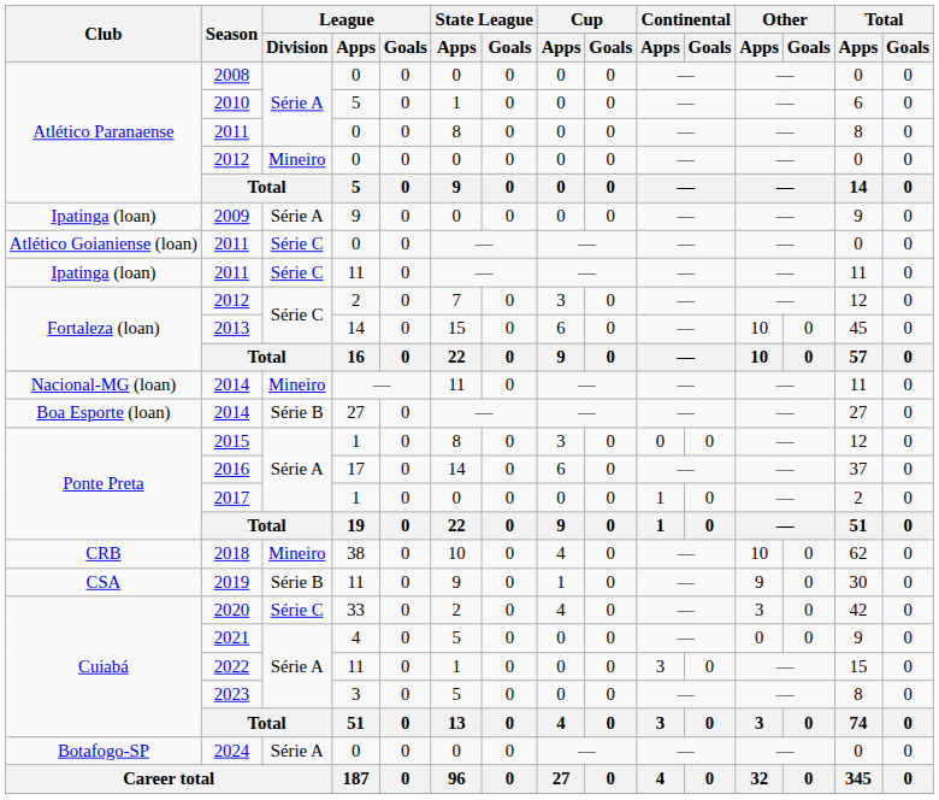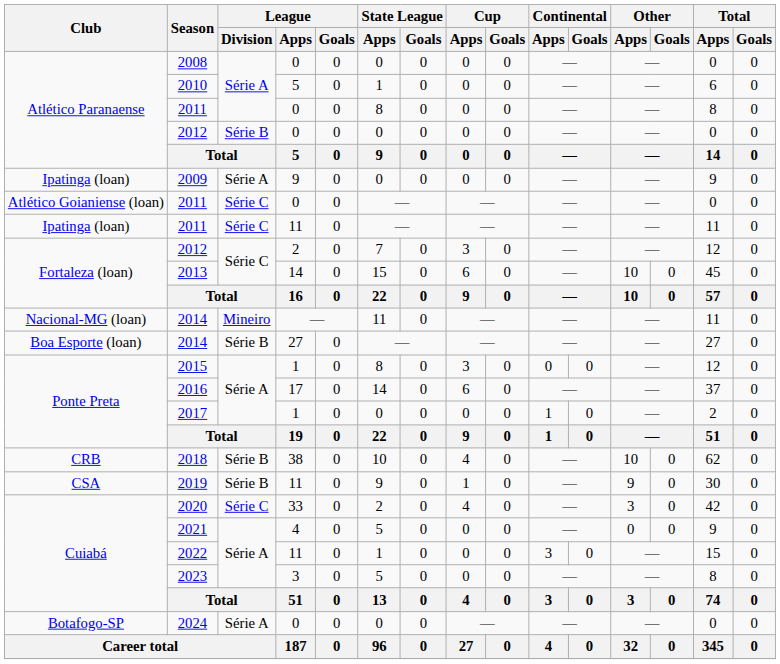 <table class="wikitable" style="text-align: center;">
 <tr>
 <th rowspan="2">Club</th>
 <th rowspan="2">Season</th>
 <th colspan="3">League</th>
 <th colspan="2">State League</th>
 <th colspan="2">Cup</th>
 <th colspan="2">Continental</th>
 <th colspan="2">Other</th>
 <th colspan="2">Total</th>
 </tr>
 <tr>
 <th>Division</th>
 <th>Apps</th>
 <th>Goals</th>
 <th>Apps</th>
 <th>Goals</th>
 <th>Apps</th>
 <th>Goals</th>
 <th>Apps</th>
 <th>Goals</th>
 <th>Apps</th>
 <th>Goals</th>
 <th>Apps</th>
 <th>Goals</th>
 </tr>
 <tr>
 <td rowspan="5" valign="center"><a href='#'>Atlético Paranaense</a></td>
 <td><a href='#'>2008</a></td>
 <td rowspan="3"><a href='#'>Série A</a></td>
 <td>0</td>
 <td>0</td>
 <td>0</td>
 <td>0</td>
 <td>0</td>
 <td>0</td>
 <td colspan="2">—</td>
 <td colspan="2">—</td>
 <td>0</td>
 <td>0</td>
 </tr>
 <tr>
 <td><a href='#'>2010</a></td>
 <td>5</td>
 <td>0</td>
 <td>1</td>
 <td>0</td>
 <td>0</td>
 <td>0</td>
 <td colspan="2">—</td>
 <td colspan="2">—</td>
 <td>6</td>
 <td>0</td>
 </tr>
 <tr>
 <td><a href='#'>2011</a></td>
 <td>0</td>
 <td>0</td>
 <td>8</td>
 <td>0</td>
 <td>0</td>
 <td>0</td>
 <td colspan="2">—</td>
 <td colspan="2">—</td>
 <td>8</td>
 <td>0</td>
 </tr>
 <tr>
 <td><a href='#'>2012</a></td>
-<td><a href='#'>Mineiro</a></td>
+<td><a href='#'>Série B</a></td>
 <td>0</td>
 <td>0</td>
 <td>0</td>
 <td>0</td>
 <td>0</td>
 <td>0</td>
 <td colspan="2">—</td>
 <td colspan="2">—</td>
 <td>0</td>
 <td>0</td>
 </tr>
 <tr>
 <th colspan="2"><strong>Total</strong></th>
 <th>5</th>
 <th>0</th>
 <th>9</th>
 <th>0</th>
 <th>0</th>
 <th>0</th>
 <th colspan="2">—</th>
 <th colspan="2">—</th>
 <th>14</th>
 <th>0</th>
 </tr>
 <tr>
 <td valign="center"><a href='#'>Ipatinga</a> (loan)</td>
 <td><a href='#'>2009</a></td>
 <td>Série A</td>
 <td>9</td>
 <td>0</td>
 <td>0</td>
 <td>0</td>
 <td>0</td>
 <td>0</td>
 <td colspan="2">—</td>
 <td colspan="2">—</td>
 <td>9</td>
 <td>0</td>
 </tr>
 <tr>
 <td valign="center"><a href='#'>Atlético Goianiense</a> (loan)</td>
 <td><a href='#'>2011</a></td>
 <td><a href='#'>Série C</a></td>
 <td>0</td>
 <td>0</td>
 <td colspan="2">—</td>
 <td colspan="2">—</td>
 <td colspan="2">—</td>
 <td colspan="2">—</td>
 <td>0</td>
 <td>0</td>
 </tr>
 <tr>
 <td valign="center"><a href='#'>Ipatinga</a> (loan)</td>
 <td><a href='#'>2011</a></td>
 <td><a href='#'>Série C</a></td>
 <td>11</td>
 <td>0</td>
 <td colspan="2">—</td>
 <td colspan="2">—</td>
 <td colspan="2">—</td>
 <td colspan="2">—</td>
 <td>11</td>
 <td>0</td>
 </tr>
 <tr>
 <td rowspan="3" valign="center"><a href='#'>Fortaleza</a> (loan)</td>
 <td><a href='#'>2012</a></td>
 <td rowspan="2">Série C</td>
 <td>2</td>
 <td>0</td>
 <td>7</td>
 <td>0</td>
 <td>3</td>
 <td>0</td>
 <td colspan="2">—</td>
 <td colspan="2">—</td>
 <td>12</td>
 <td>0</td>
 </tr>
 <tr>
 <td><a href='#'>2013</a></td>
 <td>14</td>
 <td>0</td>
 <td>15</td>
 <td>0</td>
 <td>6</td>
 <td>0</td>
 <td colspan="2">—</td>
 <td>10</td>
 <td>0</td>
 <td>45</td>
 <td>0</td>
 </tr>
 <tr>
 <th colspan="2"><strong>Total</strong></th>
 <th>16</th>
 <th>0</th>
 <th>22</th>
 <th>0</th>
 <th>9</th>
 <th>0</th>
 <th colspan="2">—</th>
 <th>10</th>
 <th>0</th>
 <th>57</th>
 <th>0</th>
 </tr>
 <tr>
 <td valign="center"><a href='#'>Nacional-MG</a> (loan)</td>
 <td><a href='#'>2014</a></td>
 <td><a href='#'>Mineiro</a></td>
 <td colspan="2">—</td>
 <td>11</td>
 <td>0</td>
 <td colspan="2">—</td>
 <td colspan="2">—</td>
 <td colspan="2">—</td>
 <td>11</td>
 <td>0</td>
 </tr>
 <tr>
 <td valign="center"><a href='#'>Boa Esporte</a> (loan)</td>
 <td><a href='#'>2014</a></td>
 <td>Série B</td>
 <td>27</td>
 <td>0</td>
 <td colspan="2">—</td>
 <td colspan="2">—</td>
 <td colspan="2">—</td>
 <td colspan="2">—</td>
 <td>27</td>
 <td>0</td>
 </tr>
 <tr>
 <td rowspan="4" valign="center"><a href='#'>Ponte Preta</a></td>
 <td><a href='#'>2015</a></td>
 <td rowspan="3">Série A</td>
 <td>1</td>
 <td>0</td>
 <td>8</td>
 <td>0</td>
 <td>3</td>
 <td>0</td>
 <td>0</td>
 <td>0</td>
 <td colspan="2">—</td>
 <td>12</td>
 <td>0</td>
 </tr>
 <tr>
 <td><a href='#'>2016</a></td>
 <td>17</td>
 <td>0</td>
 <td>14</td>
 <td>0</td>
 <td>6</td>
 <td>0</td>
 <td colspan="2">—</td>
 <td colspan="2">—</td>
 <td>37</td>
 <td>0</td>
 </tr>
 <tr>
 <td><a href='#'>2017</a></td>
 <td>1</td>
 <td>0</td>
 <td>0</td>
 <td>0</td>
 <td>0</td>
 <td>0</td>
 <td>1</td>
 <td>0</td>
 <td colspan="2">—</td>
 <td>2</td>
 <td>0</td>
 </tr>
 <tr>
 <th colspan="2"><strong>Total</strong></th>
 <th>19</th>
 <th>0</th>
 <th>22</th>
 <th>0</th>
 <th>9</th>
 <th>0</th>
 <th>1</th>
 <th>0</th>
 <th colspan="2">—</th>
 <th>51</th>
 <th>0</th>
 </tr>
 <tr>
 <td valign="center"><a href='#'>CRB</a></td>
 <td><a href='#'>2018</a></td>
-<td><a href='#'>Mineiro</a></td>
+<td>Série B</td>
 <td>38</td>
 <td>0</td>
 <td>10</td>
 <td>0</td>
 <td>4</td>
 <td>0</td>
 <td colspan="2">—</td>
 <td>10</td>
 <td>0</td>
 <td>62</td>
 <td>0</td>
 </tr>
 <tr>
 <td valign="center"><a href='#'>CSA</a></td>
 <td><a href='#'>2019</a></td>
 <td>Série B</td>
 <td>11</td>
 <td>0</td>
 <td>9</td>
 <td>0</td>
 <td>1</td>
 <td>0</td>
 <td colspan="2">—</td>
 <td>9</td>
 <td>0</td>
 <td>30</td>
 <td>0</td>
 </tr>
 <tr>
 <td rowspan="5" valign="center"><a href='#'>Cuiabá</a></td>
 <td><a href='#'>2020</a></td>
 <td><a href='#'>Série C</a></td>
 <td>33</td>
 <td>0</td>
 <td>2</td>
 <td>0</td>
 <td>4</td>
 <td>0</td>
 <td colspan="2">—</td>
 <td>3</td>
 <td>0</td>
 <td>42</td>
 <td>0</td>
 </tr>
 <tr>
 <td><a href='#'>2021</a></td>
 <td rowspan="3">Série A</td>
 <td>4</td>
 <td>0</td>
 <td>5</td>
 <td>0</td>
 <td>0</td>
 <td>0</td>
 <td colspan="2">—</td>
 <td>0</td>
 <td>0</td>
 <td>9</td>
 <td>0</td>
 </tr>
 <tr>
 <td><a href='#'>2022</a></td>
 <td>11</td>
 <td>0</td>
 <td>1</td>
 <td>0</td>
 <td>0</td>
 <td>0</td>
 <td>3</td>
 <td>0</td>
 <td colspan="2">—</td>
 <td>15</td>
 <td>0</td>
 </tr>
 <tr>
 <td><a href='#'>2023</a></td>
 <td>3</td>
 <td>0</td>
 <td>5</td>
 <td>0</td>
 <td>0</td>
 <td>0</td>
 <td colspan="2">—</td>
 <td colspan="2">—</td>
 <td>8</td>
 <td>0</td>
 </tr>
 <tr>
 <th colspan="2"><strong>Total</strong></th>
 <th>51</th>
 <th>0</th>
 <th>13</th>
 <th>0</th>
 <th>4</th>
 <th>0</th>
 <th>3</th>
 <th>0</th>
 <th>3</th>
 <th>0</th>
 <th>74</th>
 <th>0</th>
 </tr>
 <tr>
 <td valign="center"><a href='#'>Botafogo-SP</a></td>
 <td><a href='#'>2024</a></td>
 <td>Série A</td>
 <td>0</td>
 <td>0</td>
 <td>0</td>
 <td>0</td>
 <td colspan="2">—</td>
 <td colspan="2">—</td>
 <td colspan="2">—</td>
 <td>0</td>
 <td>0</td>
 </tr>
 <tr>
 <th colspan="3"><strong>Career total</strong></th>
 <th>187</th>
 <th>0</th>
 <th>96</th>
 <th>0</th>
 <th>27</th>
 <th>0</th>
 <th>4</th>
 <th>0</th>
 <th>32</th>
 <th>0</th>
 <th>345</th>
 <th>0</th>
 </tr>
 <tr>
 </tr>
 </table>
